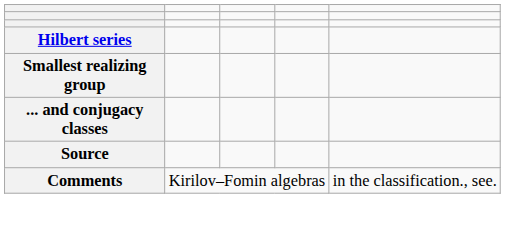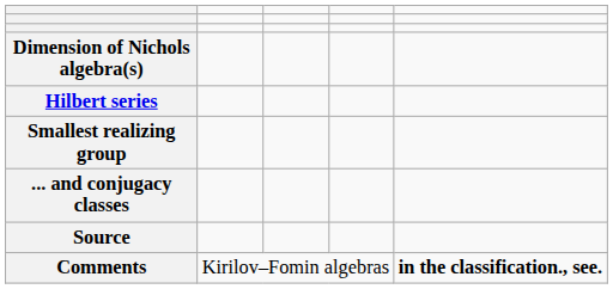 <table class="wikitable">
 <tr>
 <th scope="col" width="150px"></th>
 <td></td>
 <td></td>
 <td></td>
 <td></td>
 </tr>
 <tr>
 <th> </th>
 <td></td>
 <td></td>
 <td></td>
 <td></td>
 </tr>
 <tr>
 <th></th>
+<td></td>
+<td></td>
+<td></td>
+<td></td>
+</tr>
+<tr>
+<th>Dimension of Nichols algebra(s)</th>
 <td></td>
 <td></td>
 <td></td>
 <td></td>
 </tr>
 <tr>
 <th><a href='#'>Hilbert series</a></th>
 <td></td>
 <td></td>
 <td></td>
 <td></td>
 </tr>
 <tr>
 <th>Smallest realizing group</th>
 <td></td>
 <td></td>
 <td></td>
 <td></td>
 </tr>
 <tr>
 <th>... and conjugacy classes</th>
 <td></td>
 <td></td>
 <td></td>
 <td></td>
 </tr>
 <tr>
 <th>Source</th>
 <td></td>
 <td></td>
 <td></td>
 <td></td>
 </tr>
 <tr>
 <th>Comments</th>
 <td colspan=3>Kirilov–Fomin algebras</td>
-<td> in the classification., see.</td>
+<td><strong> in the classification., see.</strong></td>
 </tr>
 </table>
